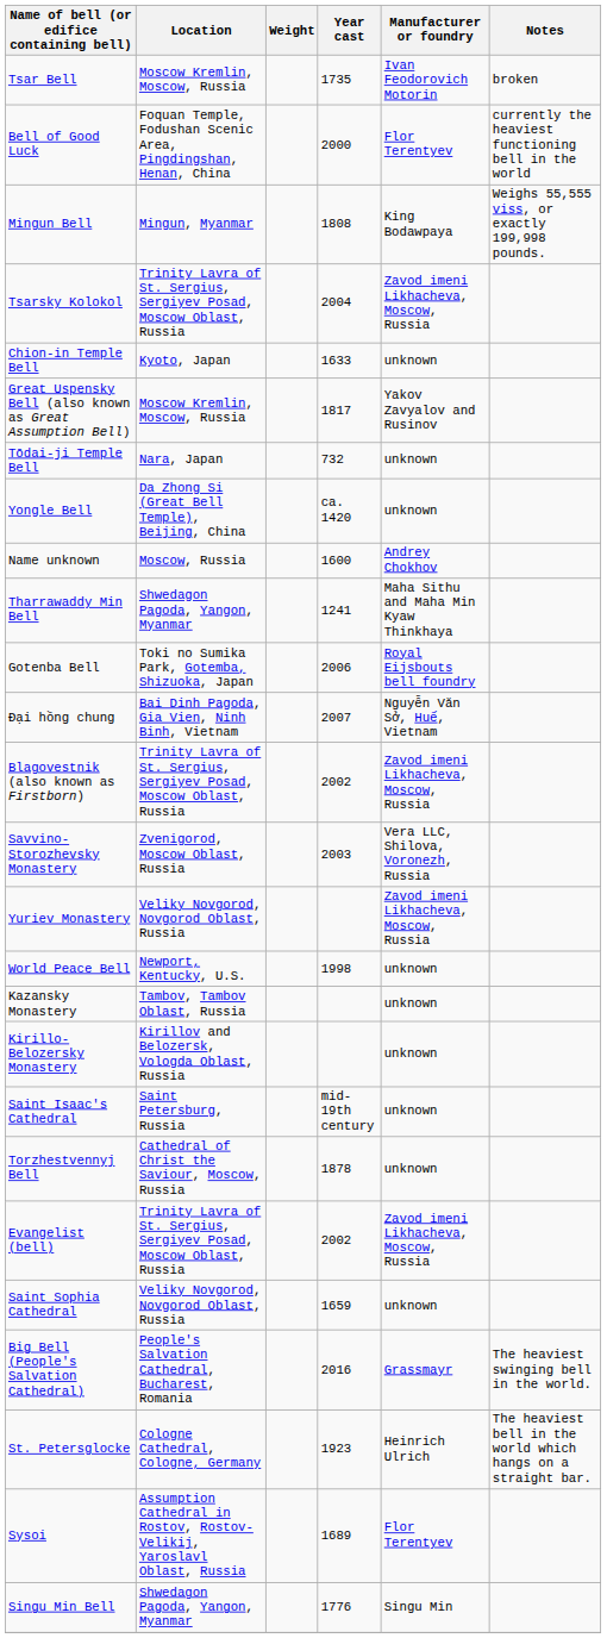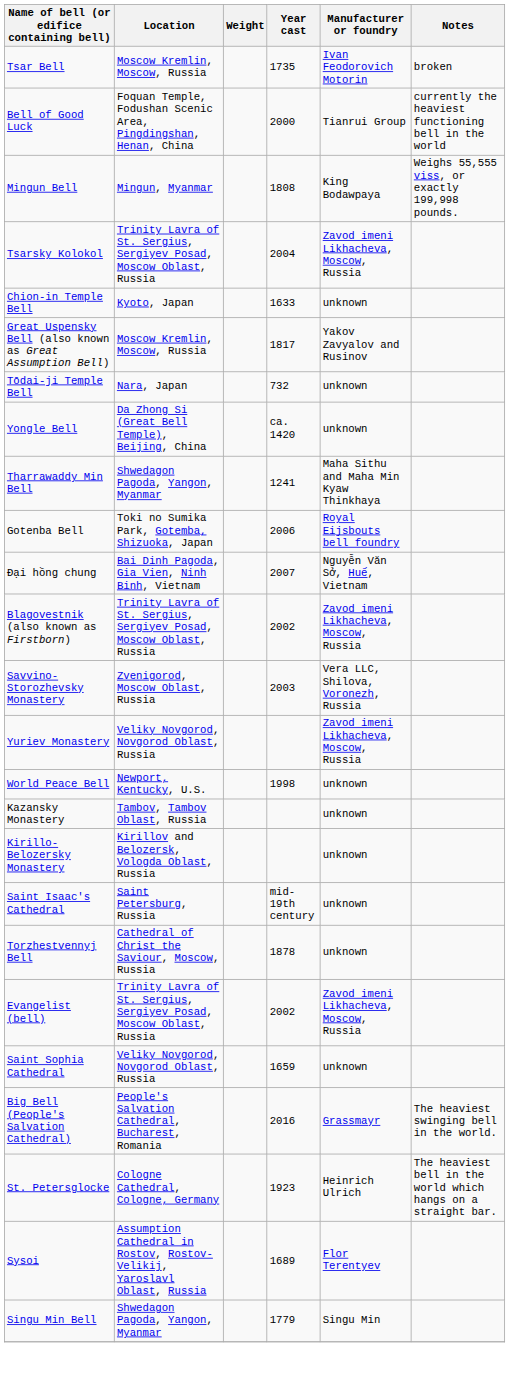 <table class ="wikitable sortable">
 <tr>
 <th>Name of bell (or edifice containing bell)</th>
 <th>Location</th>
 <th>Weight</th>
 <th>Year cast</th>
 <th>Manufacturer or foundry</th>
 <th>Notes</th>
 </tr>
 <tr>
 <td><a href='#'>Tsar Bell</a></td>
 <td><a href='#'>Moscow Kremlin</a>, <a href='#'>Moscow</a>, Russia</td>
 <td></td>
 <td>1735</td>
 <td><a href='#'>Ivan Feodorovich Motorin</a></td>
 <td>broken</td>
 </tr>
 <tr>
 <td><a href='#'>Bell of Good Luck</a></td>
 <td>Foquan Temple, Fodushan Scenic Area, <a href='#'>Pingdingshan</a>, <a href='#'>Henan</a>, China</td>
 <td></td>
 <td>2000</td>
-<td><a href='#'>Flor Terentyev</a></td>
+<td>Tianrui Group</td>
 <td>currently the heaviest functioning bell in the world</td>
 </tr>
 <tr>
 <td><a href='#'>Mingun Bell</a></td>
 <td><a href='#'>Mingun</a>, <a href='#'>Myanmar</a></td>
 <td></td>
 <td>1808</td>
 <td>King Bodawpaya</td>
 <td>Weighs 55,555 <a href='#'>viss</a>, or exactly 199,998 pounds.</td>
 </tr>
 <tr>
 <td><a href='#'>Tsarsky Kolokol</a></td>
 <td><a href='#'>Trinity Lavra of St. Sergius</a>, <a href='#'>Sergiyev Posad</a>, <a href='#'>Moscow Oblast</a>, Russia</td>
 <td></td>
 <td>2004</td>
 <td><a href='#'>Zavod imeni Likhacheva</a>, <a href='#'>Moscow</a>, Russia</td>
 <td></td>
 </tr>
 <tr>
 <td><a href='#'>Chion-in Temple Bell</a></td>
 <td><a href='#'>Kyoto</a>, Japan</td>
 <td></td>
 <td>1633</td>
 <td>unknown</td>
 <td></td>
 </tr>
 <tr>
 <td><a href='#'>Great Uspensky Bell</a> (also known as <em>Great Assumption Bell</em>)</td>
 <td><a href='#'>Moscow Kremlin</a>, <a href='#'>Moscow</a>, Russia</td>
 <td></td>
 <td>1817</td>
 <td>Yakov Zavyalov and Rusinov</td>
 <td></td>
 </tr>
 <tr>
 <td><a href='#'>Tōdai-ji Temple Bell</a></td>
 <td><a href='#'>Nara</a>, Japan</td>
 <td></td>
 <td>732</td>
 <td>unknown</td>
 <td></td>
 </tr>
 <tr>
 <td><a href='#'>Yongle Bell</a></td>
 <td><a href='#'>Da Zhong Si (Great Bell Temple)</a>, <a href='#'>Beijing</a>, China</td>
 <td></td>
 <td>ca. 1420</td>
 <td>unknown</td>
-<td></td>
-</tr>
-<tr>
-<td>Name unknown</td>
-<td><a href='#'>Moscow</a>, Russia</td>
-<td></td>
-<td>1600</td>
-<td><a href='#'>Andrey Chokhov</a></td>
 <td></td>
 </tr>
 <tr>
 <td><a href='#'>Tharrawaddy Min Bell</a></td>
 <td><a href='#'>Shwedagon Pagoda</a>, <a href='#'>Yangon</a>, <a href='#'>Myanmar</a></td>
 <td></td>
 <td>1241</td>
 <td>Maha Sithu and Maha Min Kyaw Thinkhaya</td>
 <td></td>
 </tr>
 <tr>
 <td>Gotenba Bell</td>
 <td>Toki no Sumika Park, <a href='#'>Gotemba, Shizuoka</a>, Japan</td>
 <td></td>
 <td>2006</td>
 <td><a href='#'>Royal Eijsbouts bell foundry</a></td>
 <td></td>
 </tr>
 <tr>
 <td>Đại hồng chung</td>
 <td><a href='#'>Bai Dinh Pagoda</a>, <a href='#'>Gia Vien</a>, <a href='#'>Ninh Binh</a>, Vietnam</td>
 <td></td>
 <td>2007</td>
 <td>Nguyễn Văn Sở, <a href='#'>Huế</a>, Vietnam</td>
 <td></td>
 </tr>
 <tr>
 <td><a href='#'>Blagovestnik</a> (also known as <em>Firstborn</em>)</td>
 <td><a href='#'>Trinity Lavra of St. Sergius</a>, <a href='#'>Sergiyev Posad</a>, <a href='#'>Moscow Oblast</a>, Russia</td>
 <td></td>
 <td>2002</td>
 <td><a href='#'>Zavod imeni Likhacheva</a>, <a href='#'>Moscow</a>, Russia</td>
 <td></td>
 </tr>
 <tr>
 <td><a href='#'>Savvino-Storozhevsky Monastery</a></td>
 <td><a href='#'>Zvenigorod</a>, <a href='#'>Moscow Oblast</a>, Russia</td>
 <td></td>
 <td>2003</td>
 <td>Vera LLC, Shilova, <a href='#'>Voronezh</a>, Russia</td>
 <td></td>
 </tr>
 <tr>
 <td><a href='#'>Yuriev Monastery</a></td>
 <td><a href='#'>Veliky Novgorod</a>, <a href='#'>Novgorod Oblast</a>, Russia</td>
 <td></td>
 <td></td>
 <td><a href='#'>Zavod imeni Likhacheva</a>, <a href='#'>Moscow</a>, Russia</td>
 <td></td>
 </tr>
 <tr>
 <td><a href='#'>World Peace Bell</a></td>
 <td><a href='#'>Newport, Kentucky</a>, U.S.</td>
 <td></td>
 <td>1998</td>
 <td>unknown</td>
 <td></td>
 </tr>
 <tr>
 <td>Kazansky Monastery</td>
 <td><a href='#'>Tambov</a>, <a href='#'>Tambov Oblast</a>, Russia</td>
 <td></td>
 <td></td>
 <td>unknown</td>
 <td></td>
 </tr>
 <tr>
 <td><a href='#'>Kirillo-Belozersky Monastery</a></td>
 <td><a href='#'>Kirillov</a> and <a href='#'>Belozersk</a>, <a href='#'>Vologda Oblast</a>, Russia</td>
 <td></td>
 <td></td>
 <td>unknown</td>
 <td></td>
 </tr>
 <tr>
 <td><a href='#'>Saint Isaac's Cathedral</a></td>
 <td><a href='#'>Saint Petersburg</a>, Russia</td>
 <td></td>
 <td>mid-19th century</td>
 <td>unknown</td>
 <td></td>
 </tr>
 <tr>
 <td><a href='#'>Torzhestvennyj Bell</a></td>
 <td><a href='#'>Cathedral of Christ the Saviour</a>, <a href='#'>Moscow</a>, Russia</td>
 <td></td>
 <td>1878</td>
 <td>unknown</td>
 <td></td>
 </tr>
 <tr>
 <td><a href='#'>Evangelist (bell)</a></td>
 <td><a href='#'>Trinity Lavra of St. Sergius</a>, <a href='#'>Sergiyev Posad</a>, <a href='#'>Moscow Oblast</a>, Russia</td>
 <td></td>
 <td>2002</td>
 <td><a href='#'>Zavod imeni Likhacheva</a>, <a href='#'>Moscow</a>, Russia</td>
 <td></td>
 </tr>
 <tr>
 <td><a href='#'>Saint Sophia Cathedral</a></td>
 <td><a href='#'>Veliky Novgorod</a>, <a href='#'>Novgorod Oblast</a>, Russia</td>
 <td></td>
 <td>1659</td>
 <td>unknown</td>
 <td></td>
 </tr>
 <tr>
 <td><a href='#'>Big Bell (People's Salvation Cathedral)</a></td>
 <td><a href='#'>People's Salvation Cathedral</a>, <a href='#'>Bucharest</a>, Romania</td>
 <td></td>
 <td>2016</td>
 <td><a href='#'>Grassmayr</a></td>
 <td>The heaviest swinging bell in the world.</td>
 </tr>
 <tr>
 <td><a href='#'>St. Petersglocke</a></td>
 <td><a href='#'>Cologne Cathedral</a>, <a href='#'>Cologne, Germany</a></td>
 <td></td>
 <td>1923</td>
 <td>Heinrich Ulrich</td>
 <td>The heaviest bell in the world which hangs on a straight bar.</td>
 </tr>
 <tr>
 <td><a href='#'>Sysoi</a></td>
 <td><a href='#'>Assumption Cathedral in Rostov</a>, <a href='#'>Rostov-Velikij</a>, <a href='#'>Yaroslavl Oblast</a>, <a href='#'>Russia</a></td>
 <td></td>
 <td>1689</td>
 <td><a href='#'>Flor Terentyev</a></td>
 <td></td>
 </tr>
 <tr>
 <td><a href='#'>Singu Min Bell</a></td>
 <td><a href='#'>Shwedagon Pagoda</a>, <a href='#'>Yangon</a>, <a href='#'>Myanmar</a></td>
 <td></td>
-<td>1776</td>
+<td>1779</td>
 <td>Singu Min</td>
 <td></td>
 </tr>
 <tr>
 </tr>
 </table>
